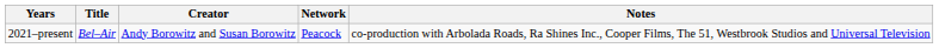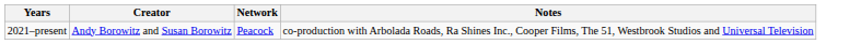 <table class="wikitable sortable">
 <tr>
 <th>Years</th>
-<th>Title</th>
 <th>Creator</th>
 <th>Network</th>
 <th>Notes</th>
 </tr>
 <tr>
 <td>2021–present</td>
-<td><em><a href='#'>Bel–Air</a></em></td>
 <td><a href='#'>Andy Borowitz</a> and <a href='#'>Susan Borowitz</a></td>
 <td><a href='#'>Peacock</a></td>
 <td>co-production with Arbolada Roads, Ra Shines Inc., Cooper Films, The 51, Westbrook Studios and <a href='#'>Universal Television</a></td>
 </tr>
 </table>
